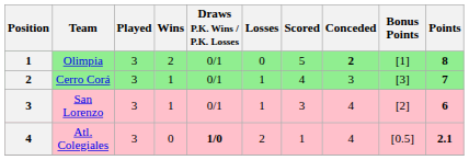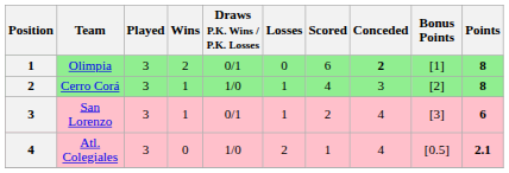 <table class="wikitable" style="text-align:center">
 <tr>
 <th>Position</th>
 <th>Team</th>
 <th>Played</th>
 <th>Wins</th>
 <th>Draws<br><small>P.K. Wins / P.K. Losses</small></th>
 <th>Losses</th>
 <th>Scored</th>
 <th>Conceded</th>
 <th>Bonus Points</th>
 <th>Points</th>
 </tr>
 <tr bgcolor="lightgreen">
 <th>1</th>
 <td><a href='#'>Olimpia</a></td>
 <td>3</td>
 <td>2</td>
 <td>0/1</td>
 <td>0</td>
-<td>5</td>
+<td>6</td>
 <td><strong>2</strong></td>
 <td>[1]</td>
 <td><strong>8</strong></td>
 </tr>
 <tr bgcolor="lightgreen">
 <th>2</th>
 <td><a href='#'>Cerro Corá</a></td>
 <td>3</td>
 <td>1</td>
-<td>0/1</td>
+<td>1/0</td>
 <td>1</td>
 <td>4</td>
 <td>3</td>
-<td>[3]</td>
-<td><strong>7</strong></td>
+<td>[2]</td>
+<td><strong>8</strong></td>
 </tr>
 <tr bgcolor="pink">
 <th>3</th>
 <td><a href='#'>San Lorenzo</a></td>
 <td>3</td>
 <td>1</td>
 <td>0/1</td>
 <td>1</td>
-<td>3</td>
+<td>2</td>
 <td>4</td>
-<td>[2]</td>
+<td>[3]</td>
 <td><strong>6</strong></td>
 </tr>
 <tr bgcolor="pink">
 <th>4</th>
 <td><a href='#'>Atl. Colegiales</a></td>
 <td>3</td>
 <td>0</td>
-<td><strong>1/0</strong></td>
+<td>1/0</td>
 <td>2</td>
 <td>1</td>
 <td>4</td>
 <td>[0.5]</td>
 <td><strong>2.1</strong></td>
 </tr>
 <tr>
 </tr>
 </table>
